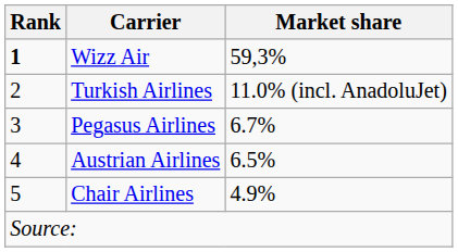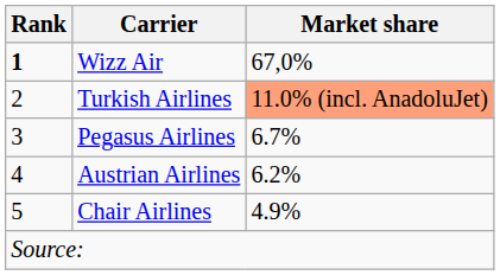 <table class="wikitable sortable">
 <tr>
 <th>Rank</th>
 <th>Carrier</th>
 <th>Market share</th>
 </tr>
 <tr>
 <td><strong>1</strong></td>
 <td><a href='#'>Wizz Air</a></td>
-<td>59,3%</td>
+<td>67,0%</td>
 </tr>
 <tr>
 <td>2</td>
 <td><a href='#'>Turkish Airlines</a></td>
-<td>11.0% (incl. AnadoluJet)</td>
+<td style="background: lightsalmon;">11.0% (incl. AnadoluJet)</td>
 </tr>
 <tr>
 <td>3</td>
 <td><a href='#'>Pegasus Airlines</a></td>
 <td>6.7%</td>
 </tr>
 <tr>
 <td>4</td>
 <td><a href='#'>Austrian Airlines</a></td>
-<td>6.5%</td>
+<td>6.2%</td>
 </tr>
 <tr>
 <td>5</td>
 <td><a href='#'>Chair Airlines</a></td>
 <td>4.9%</td>
 </tr>
 <tr>
 <td colspan="5" style="text-align:left;"><em>Source: </em></td>
 </tr>
 </table>
